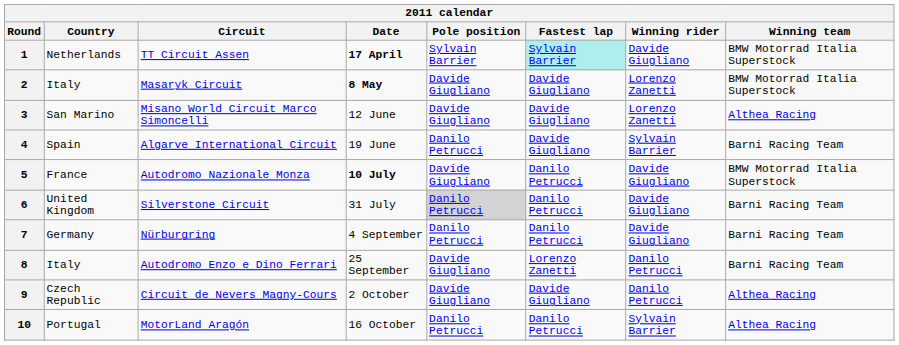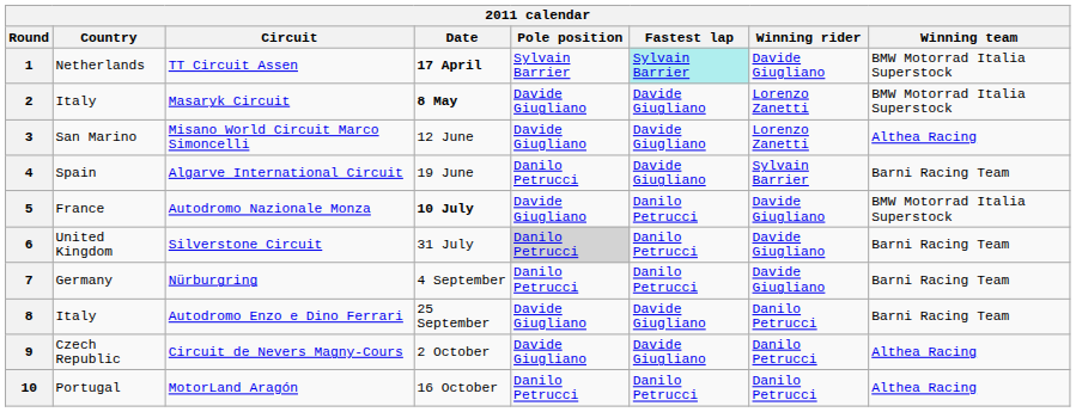 <table class="wikitable" style="font-size: 85%">
 <tr>
 <th colspan=10>2011 calendar</th>
 </tr>
 <tr>
 <th>Round</th>
 <th>Country</th>
 <th>Circuit</th>
 <th>Date</th>
 <th>Pole position</th>
 <th>Fastest lap</th>
 <th>Winning rider</th>
 <th>Winning team<br></th>
 </tr>
 <tr>
 <th>1</th>
 <td> Netherlands</td>
 <td><a href='#'>TT Circuit Assen</a></td>
 <td><strong>17 April</strong></td>
 <td> <a href='#'>Sylvain Barrier</a></td>
 <td style="background: paleturquoise;"> <a href='#'>Sylvain Barrier</a></td>
 <td> <a href='#'>Davide Giugliano</a></td>
 <td>BMW Motorrad Italia Superstock</td>
 </tr>
 <tr>
 <th>2</th>
 <td> Italy</td>
 <td><a href='#'>Masaryk Circuit</a></td>
 <td><strong>8 May</strong></td>
 <td> <a href='#'>Davide Giugliano</a></td>
 <td> <a href='#'>Davide Giugliano</a></td>
 <td> <a href='#'>Lorenzo Zanetti</a></td>
 <td>BMW Motorrad Italia Superstock</td>
 </tr>
 <tr>
 <th>3</th>
 <td> San Marino</td>
 <td><a href='#'>Misano World Circuit Marco Simoncelli</a></td>
 <td>12 June</td>
 <td> <a href='#'>Davide Giugliano</a></td>
 <td> <a href='#'>Davide Giugliano</a></td>
 <td> <a href='#'>Lorenzo Zanetti</a></td>
 <td><a href='#'>Althea Racing</a></td>
 </tr>
 <tr>
 <th>4</th>
 <td> Spain</td>
 <td><a href='#'>Algarve International Circuit</a></td>
 <td>19 June</td>
 <td> <a href='#'>Danilo Petrucci</a></td>
 <td> <a href='#'>Davide Giugliano</a></td>
 <td> <a href='#'>Sylvain Barrier</a></td>
 <td>Barni Racing Team</td>
 </tr>
 <tr>
 <th>5</th>
 <td> France</td>
 <td><a href='#'>Autodromo Nazionale Monza</a></td>
 <td><strong>10 July</strong></td>
 <td> <a href='#'>Davide Giugliano</a></td>
 <td> <a href='#'>Danilo Petrucci</a></td>
 <td> <a href='#'>Davide Giugliano</a></td>
 <td>BMW Motorrad Italia Superstock</td>
 </tr>
 <tr>
 <th>6</th>
 <td> United Kingdom</td>
 <td><a href='#'>Silverstone Circuit</a></td>
 <td>31 July</td>
 <td style="background: lightgrey;"> <a href='#'>Danilo Petrucci</a></td>
 <td> <a href='#'>Danilo Petrucci</a></td>
 <td> <a href='#'>Davide Giugliano</a></td>
 <td>Barni Racing Team</td>
 </tr>
 <tr>
 <th>7</th>
 <td> Germany</td>
 <td><a href='#'>Nürburgring</a></td>
 <td>4 September</td>
 <td> <a href='#'>Danilo Petrucci</a></td>
 <td> <a href='#'>Danilo Petrucci</a></td>
 <td> <a href='#'>Davide Giugliano</a></td>
 <td>Barni Racing Team</td>
 </tr>
 <tr>
 <th>8</th>
 <td> Italy</td>
 <td><a href='#'>Autodromo Enzo e Dino Ferrari</a></td>
 <td>25 September</td>
 <td> <a href='#'>Davide Giugliano</a></td>
-<td> <a href='#'>Lorenzo Zanetti</a></td>
+<td> <a href='#'>Davide Giugliano</a></td>
 <td> <a href='#'>Danilo Petrucci</a></td>
 <td>Barni Racing Team</td>
 </tr>
 <tr>
 <th>9</th>
 <td> Czech Republic</td>
 <td><a href='#'>Circuit de Nevers Magny-Cours</a></td>
 <td>2 October</td>
 <td> <a href='#'>Davide Giugliano</a></td>
 <td> <a href='#'>Davide Giugliano</a></td>
 <td> <a href='#'>Danilo Petrucci</a></td>
 <td><a href='#'>Althea Racing</a></td>
 </tr>
 <tr>
 <th>10</th>
 <td> Portugal</td>
 <td><a href='#'>MotorLand Aragón</a></td>
 <td>16 October</td>
 <td> <a href='#'>Danilo Petrucci</a></td>
 <td> <a href='#'>Danilo Petrucci</a></td>
-<td> <a href='#'>Sylvain Barrier</a></td>
+<td> <a href='#'>Danilo Petrucci</a></td>
 <td><a href='#'>Althea Racing</a></td>
 </tr>
 </table>
